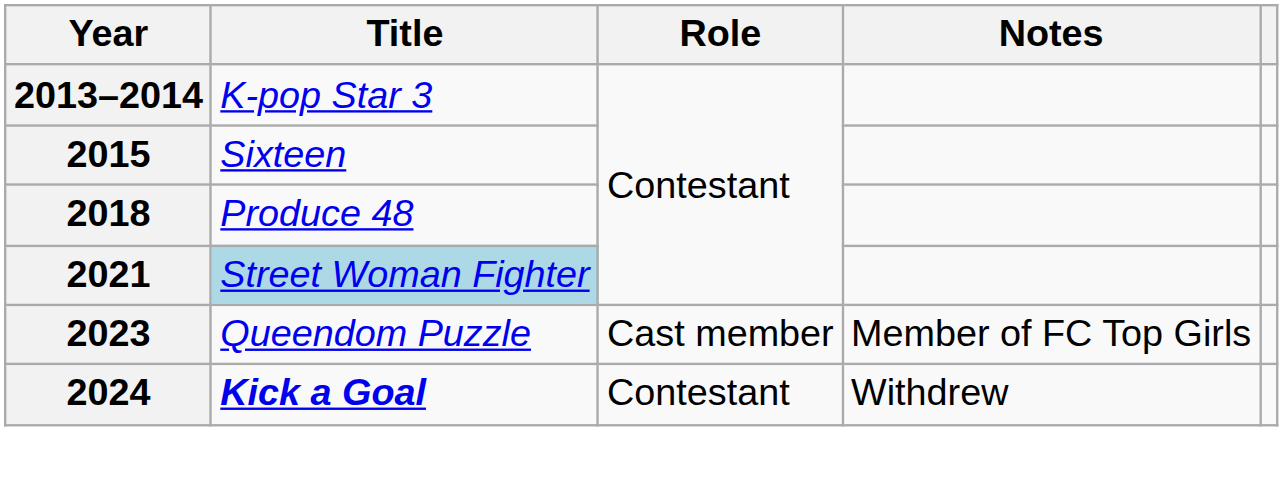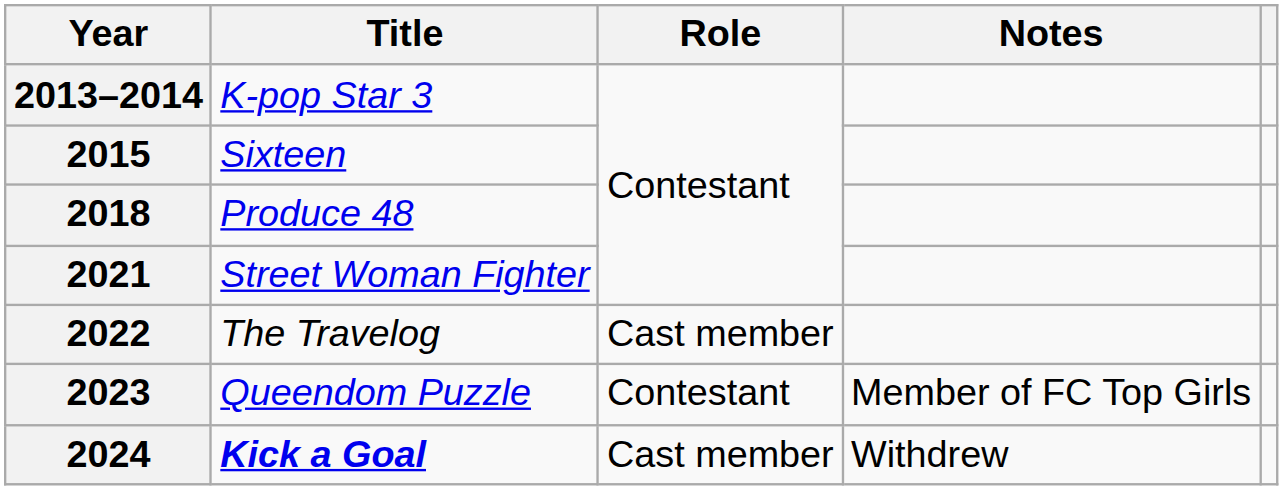 <table class="wikitable plainrowheaders sortable">
 <tr>
 <th scope="col">Year</th>
 <th scope="col">Title</th>
 <th scope="col">Role</th>
 <th scope="col">Notes</th>
 <th scope="col" class="unsortable"></th>
 </tr>
 <tr>
 <th scope="row">2013–2014</th>
 <td><em><a href='#'>K-pop Star 3</a></em></td>
 <td rowspan="4">Contestant</td>
 <td></td>
 <td style="text-align:center"></td>
 </tr>
 <tr>
 <th scope="row">2015</th>
 <td><em><a href='#'>Sixteen</a></em></td>
 <td></td>
 <td style="text-align:center"></td>
 </tr>
 <tr>
 <th scope="row">2018</th>
 <td><em><a href='#'>Produce 48</a></em></td>
 <td></td>
 <td style="text-align:center"></td>
 </tr>
 <tr>
 <th scope="row">2021</th>
-<td style="background: lightblue;"><em><a href='#'>Street Woman Fighter</a></em></td>
+<td><em><a href='#'>Street Woman Fighter</a></em></td>
+<td></td>
+<td style="text-align:center"></td>
+</tr>
+<tr>
+<th scope="row">2022</th>
+<td><em>The Travelog</em></td>
+<td>Cast member</td>
 <td></td>
 <td style="text-align:center"></td>
 </tr>
 <tr>
 <th scope="row">2023</th>
 <td><em><a href='#'>Queendom Puzzle</a></em></td>
-<td>Cast member</td>
+<td>Contestant</td>
 <td>Member of FC Top Girls</td>
 <td style="text-align:center"></td>
 </tr>
 <tr>
 <th scope="row">2024</th>
 <td><strong><em><a href='#'>Kick a Goal</a></em></strong></td>
-<td>Contestant</td>
+<td>Cast member</td>
 <td>Withdrew</td>
 <td style="text-align:center"></td>
 </tr>
 </table>
